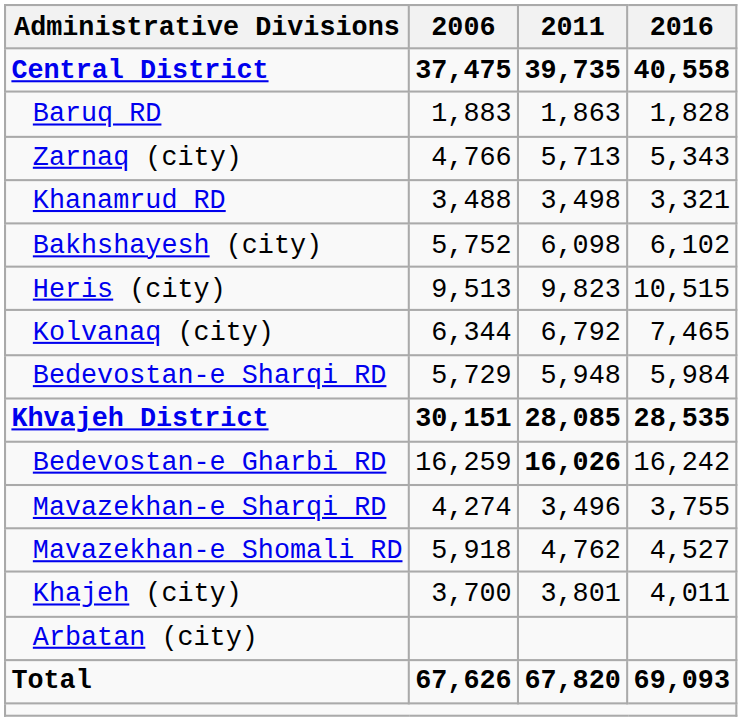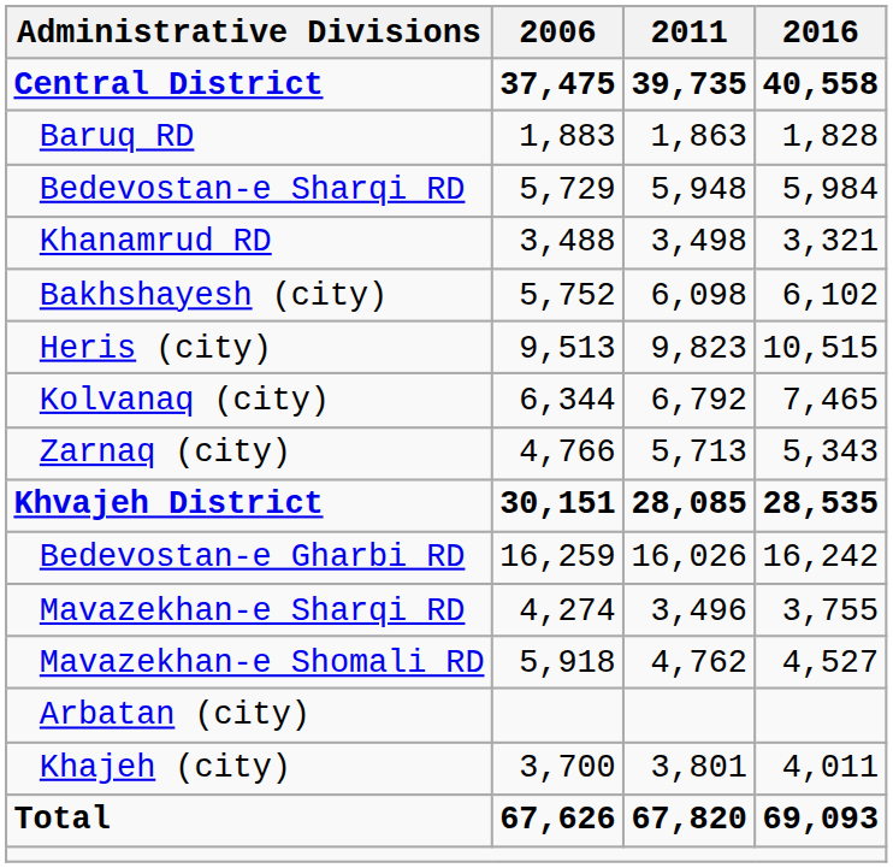 <table class="wikitable">
 <tr>
 <th>Administrative Divisions</th>
 <th>2006</th>
 <th>2011</th>
 <th>2016</th>
 </tr>
 <tr>
 <td><strong><a href='#'>Central District</a></strong></td>
 <td style="text-align: right;"><strong>37,475</strong></td>
 <td style="text-align: right;"><strong>39,735</strong></td>
 <td style="text-align: right;"><strong>40,558</strong></td>
 </tr>
 <tr>
 <td style="padding-left: 1em;"><a href='#'>Baruq RD</a></td>
 <td style="text-align: right;">1,883</td>
 <td style="text-align: right;">1,863</td>
 <td style="text-align: right;">1,828</td>
 </tr>
 <tr>
-<td style="padding-left: 1em;"><a href='#'>Zarnaq</a> (city)</td>
-<td style="text-align: right;">4,766</td>
-<td style="text-align: right;">5,713</td>
-<td style="text-align: right;">5,343</td>
+<td style="padding-left: 1em;"><a href='#'>Bedevostan-e Sharqi RD</a></td>
+<td style="text-align: right;">5,729</td>
+<td style="text-align: right;">5,948</td>
+<td style="text-align: right;">5,984</td>
 </tr>
 <tr>
 <td style="padding-left: 1em;"><a href='#'>Khanamrud RD</a></td>
 <td style="text-align: right;">3,488</td>
 <td style="text-align: right;">3,498</td>
 <td style="text-align: right;">3,321</td>
 </tr>
 <tr>
 <td style="padding-left: 1em;"><a href='#'>Bakhshayesh</a> (city)</td>
 <td style="text-align: right;">5,752</td>
 <td style="text-align: right;">6,098</td>
 <td style="text-align: right;">6,102</td>
 </tr>
 <tr>
 <td style="padding-left: 1em;"><a href='#'>Heris</a> (city)</td>
 <td style="text-align: right;">9,513</td>
 <td style="text-align: right;">9,823</td>
 <td style="text-align: right;">10,515</td>
 </tr>
 <tr>
 <td style="padding-left: 1em;"><a href='#'>Kolvanaq</a> (city)</td>
 <td style="text-align: right;">6,344</td>
 <td style="text-align: right;">6,792</td>
 <td style="text-align: right;">7,465</td>
 </tr>
 <tr>
-<td style="padding-left: 1em;"><a href='#'>Bedevostan-e Sharqi RD</a></td>
-<td style="text-align: right;">5,729</td>
-<td style="text-align: right;">5,948</td>
-<td style="text-align: right;">5,984</td>
+<td style="padding-left: 1em;"><a href='#'>Zarnaq</a> (city)</td>
+<td style="text-align: right;">4,766</td>
+<td style="text-align: right;">5,713</td>
+<td style="text-align: right;">5,343</td>
 </tr>
 <tr>
 <td><strong><a href='#'>Khvajeh District</a></strong></td>
 <td style="text-align: right;"><strong>30,151</strong></td>
 <td style="text-align: right;"><strong>28,085</strong></td>
 <td style="text-align: right;"><strong>28,535</strong></td>
 </tr>
 <tr>
 <td style="padding-left: 1em;"><a href='#'>Bedevostan-e Gharbi RD</a></td>
 <td style="text-align: right;">16,259</td>
-<td style="text-align: right;"><strong>16,026</strong></td>
+<td style="text-align: right;">16,026</td>
 <td style="text-align: right;">16,242</td>
 </tr>
 <tr>
 <td style="padding-left: 1em;"><a href='#'>Mavazekhan-e Sharqi RD</a></td>
 <td style="text-align: right;">4,274</td>
 <td style="text-align: right;">3,496</td>
 <td style="text-align: right;">3,755</td>
 </tr>
 <tr>
 <td style="padding-left: 1em;"><a href='#'>Mavazekhan-e Shomali RD</a></td>
 <td style="text-align: right;">5,918</td>
 <td style="text-align: right;">4,762</td>
 <td style="text-align: right;">4,527</td>
 </tr>
 <tr>
+<td style="padding-left: 1em;"><a href='#'>Arbatan</a> (city)</td>
+<td style="text-align: right;"></td>
+<td style="text-align: right;"></td>
+<td style="text-align: right;"></td>
+</tr>
+<tr>
 <td style="padding-left: 1em;"><a href='#'>Khajeh</a> (city)</td>
 <td style="text-align: right;">3,700</td>
 <td style="text-align: right;">3,801</td>
 <td style="text-align: right;">4,011</td>
-</tr>
-<tr>
-<td style="padding-left: 1em;"><a href='#'>Arbatan</a> (city)</td>
-<td style="text-align: right;"></td>
-<td style="text-align: right;"></td>
-<td style="text-align: right;"></td>
 </tr>
 <tr>
 <td><strong>Total</strong></td>
 <td style="text-align: right;"><strong>67,626</strong></td>
 <td style="text-align: right;"><strong>67,820</strong></td>
 <td style="text-align: right;"><strong>69,093</strong></td>
 </tr>
 <tr>
 <td colspan=4></td>
 </tr>
 </table>
